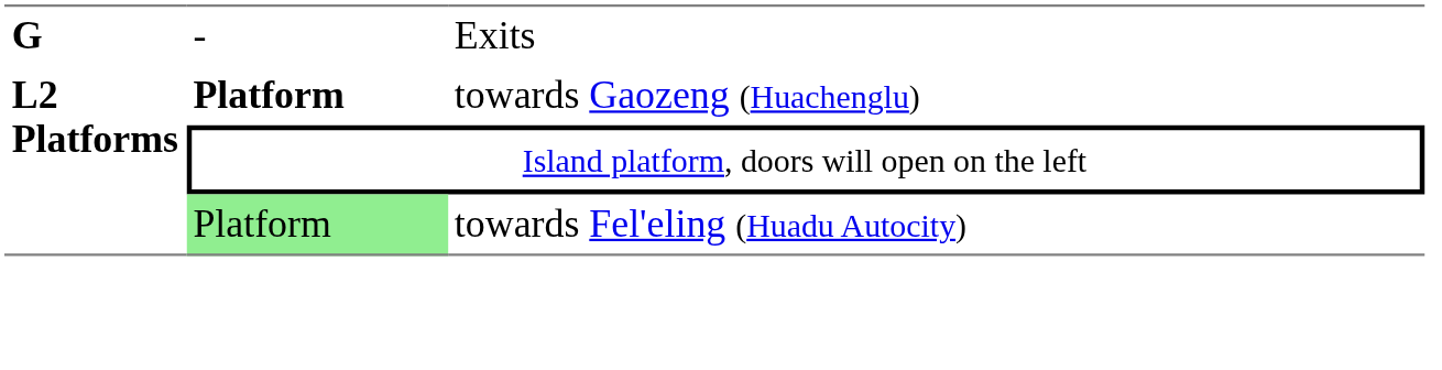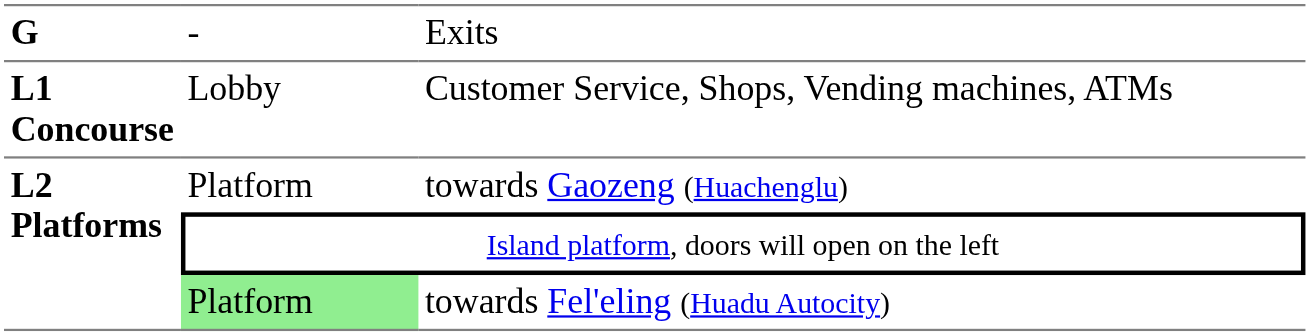 <table table border=0 cellspacing=0 cellpadding=3>
 <tr>
 <td style="border-top:solid 1px gray;" width=50 valign=top><strong>G</strong></td>
 <td style="border-top:solid 1px gray;" width=100 valign=top>-</td>
 <td style="border-top:solid 1px gray;" width=390 valign=top>Exits</td>
 </tr>
 <tr>
+<td style="border-bottom:solid 1px gray; border-top:solid 1px gray;" valign=top width=50><strong>L1<br>Concourse</strong></td>
+<td style="border-bottom:solid 1px gray; border-top:solid 1px gray;" valign=top width=100>Lobby</td>
+<td style="border-bottom:solid 1px gray; border-top:solid 1px gray;" valign=top width=390>Customer Service, Shops, Vending machines, ATMs</td>
+</tr>
+<tr>
 <td style="border-bottom:solid 1px gray;" rowspan=4 valign=top><strong>L2<br>Platforms</strong></td>
-<td><strong>Platform </strong></td>
+<td>Platform </td>
 <td>  towards <a href='#'>Gaozeng</a> <small>(<a href='#'>Huachenglu</a>)</small></td>
 </tr>
 <tr>
 <td style="border-right:solid 2px black;border-left:solid 2px black;border-top:solid 2px black;border-bottom:solid 2px black;text-align:center;" colspan=2><small><a href='#'>Island platform</a>, doors will open on the left</small></td>
 </tr>
 <tr>
 <td style="background: lightgreen; border-bottom:solid 1px gray;">Platform </td>
 <td style="border-bottom:solid 1px gray;"> towards <a href='#'>Fel'eling</a> <small>(<a href='#'>Huadu Autocity</a>) </small></td>
 </tr>
 </table>
